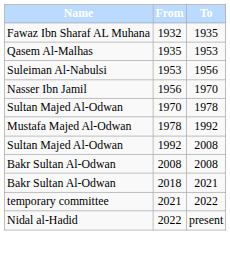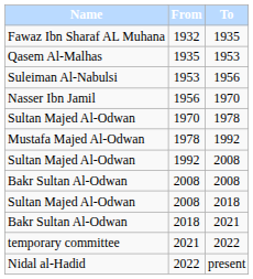 <table class="wikitable">
 <tr>
 <th style="color:#FFFFFF; background:#BADAFF;">Name</th>
 <th style="color:#FFFFFF; background:#BADAFF;">From</th>
 <th style="color:#FFFFFF; background:#BADAFF;">To</th>
 </tr>
 <tr>
 <td align="left"> Fawaz Ibn Sharaf AL Muhana</td>
 <td align="center">1932</td>
 <td align="center">1935</td>
 </tr>
 <tr>
 <td align="left">  Qasem Al-Malhas</td>
 <td align="center">1935</td>
 <td align="center">1953</td>
 </tr>
 <tr>
 <td align="Left">  Suleiman Al-Nabulsi</td>
 <td align="center">1953</td>
 <td align="center">1956</td>
 </tr>
 <tr>
 <td align="Left"> Nasser Ibn Jamil</td>
 <td align="center">1956</td>
 <td align="center">1970</td>
 </tr>
 <tr>
 <td align="left">  Sultan Majed Al-Odwan</td>
 <td align="center">1970</td>
 <td align="center">1978</td>
 </tr>
 <tr>
 <td align="left">  Mustafa Majed Al-Odwan</td>
 <td align="center">1978</td>
 <td align="center">1992</td>
 </tr>
 <tr>
 <td align="left">  Sultan Majed Al-Odwan</td>
 <td align="center">1992</td>
 <td align="center">2008</td>
 </tr>
 <tr>
 <td align="left">  Bakr Sultan Al-Odwan</td>
 <td align="center">2008</td>
 <td align="center">2008</td>
 </tr>
 <tr>
+<td align="left">  Sultan Majed Al-Odwan</td>
+<td align="center">2008</td>
+<td align="center">2018</td>
+</tr>
+<tr>
 <td align="left">  Bakr Sultan Al-Odwan</td>
 <td align="center">2018</td>
 <td align="center">2021</td>
 </tr>
 <tr>
 <td align="left">temporary committee</td>
 <td align="center">2021</td>
 <td align="center">2022</td>
 </tr>
 <tr>
 <td align="left"> Nidal al-Hadid</td>
 <td align="center">2022</td>
 <td align="center">present</td>
 </tr>
 </table>
